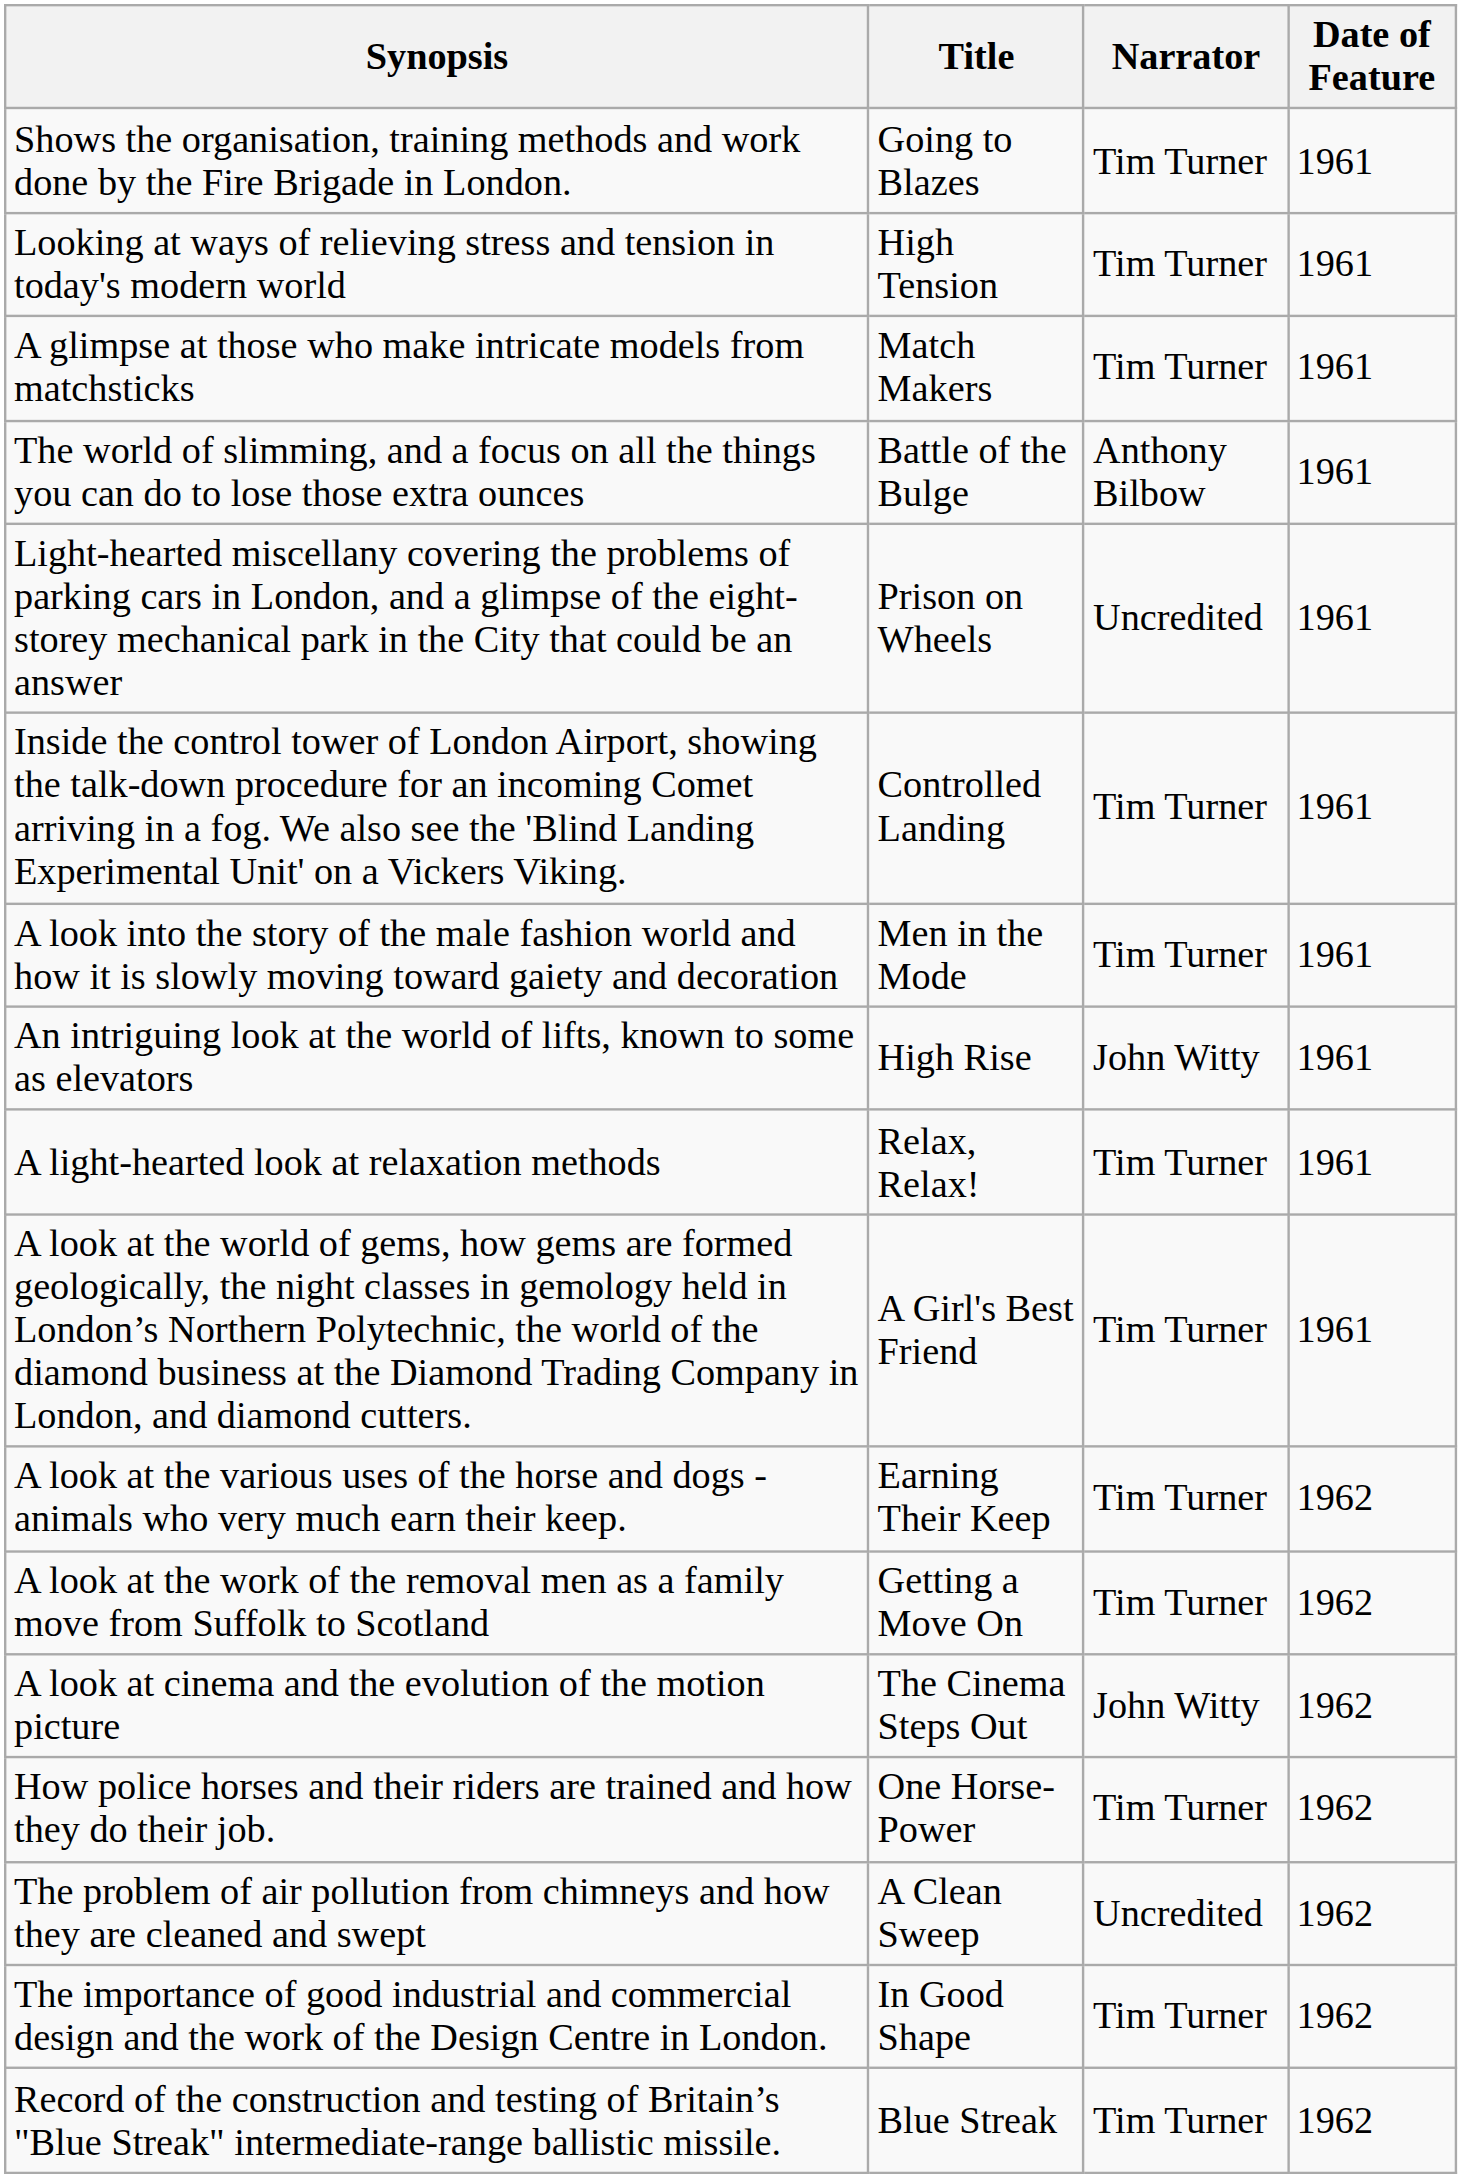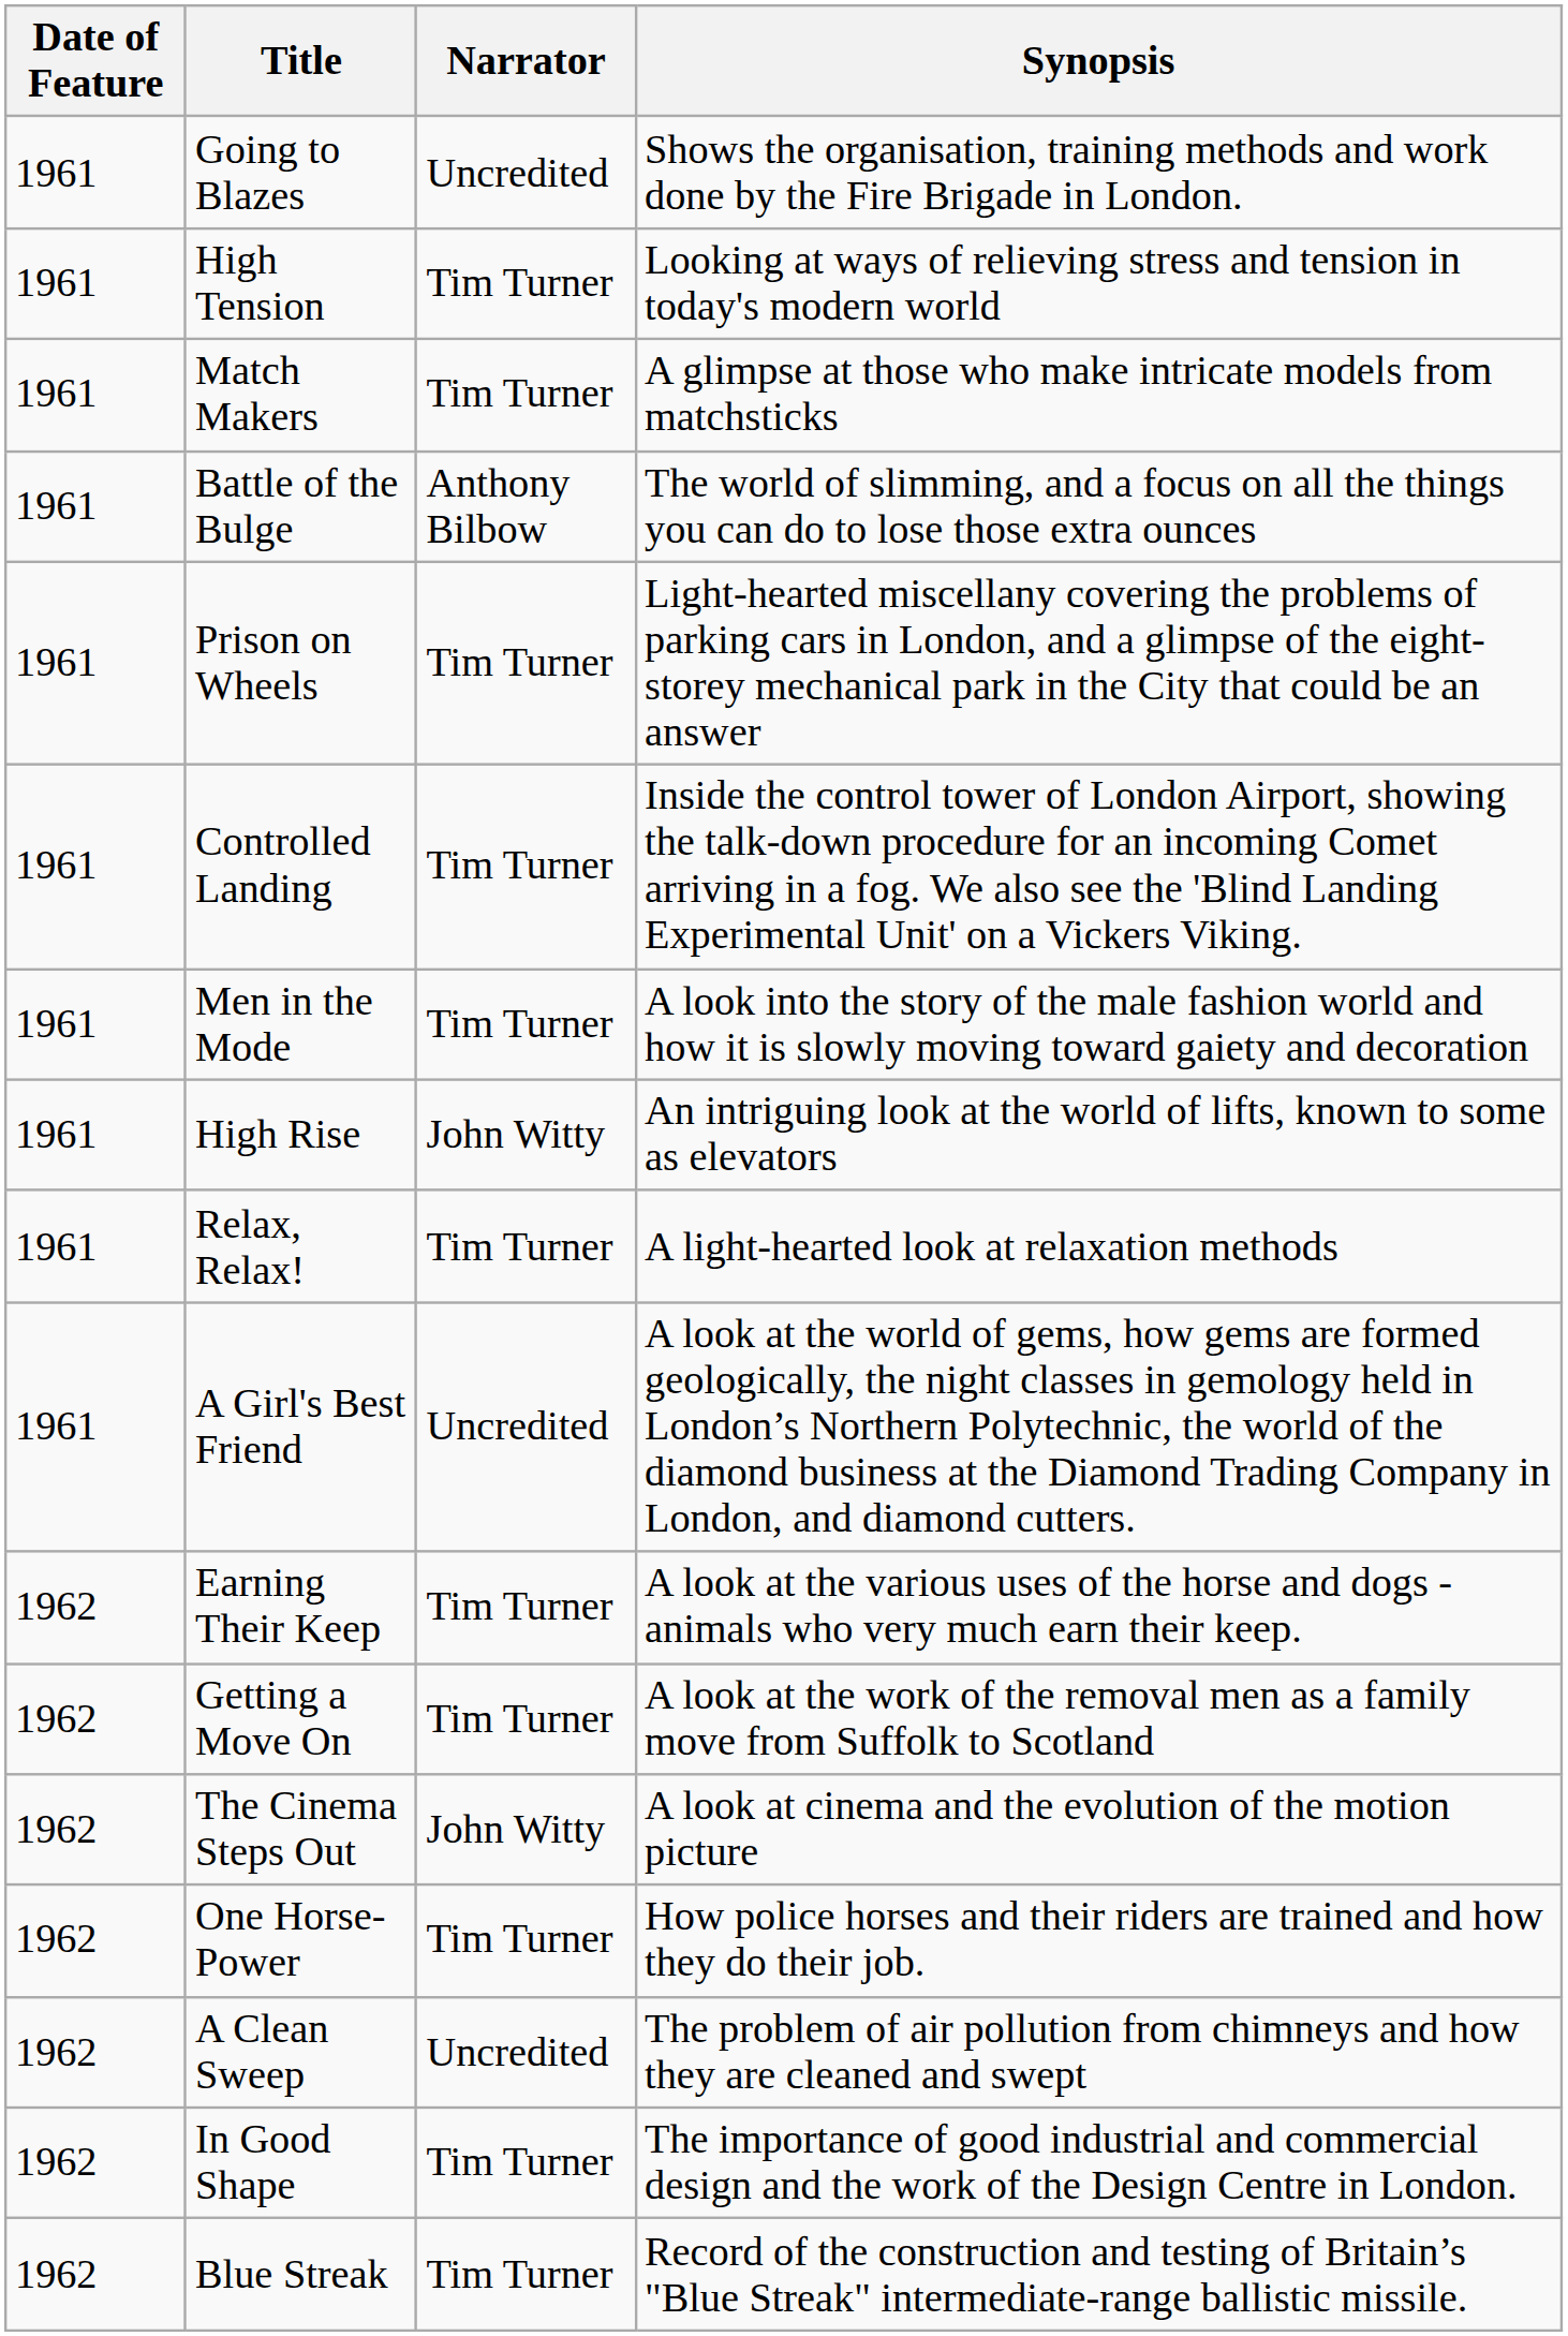 <table class="wikitable">
 <tr>
-<th>Synopsis</th>
+<th>Date of Feature</th>
 <th>Title</th>
 <th>Narrator</th>
-<th>Date of Feature</th>
+<th>Synopsis</th>
 </tr>
 <tr>
+<td>1961</td>
+<td>Going to Blazes</td>
+<td>Uncredited</td>
 <td>Shows the organisation, training methods and work done by the Fire Brigade in London.</td>
-<td>Going to Blazes</td>
-<td>Tim Turner</td>
-<td>1961</td>
 </tr>
 <tr>
-<td>Looking at ways of relieving stress and tension in today's modern world</td>
+<td>1961</td>
 <td>High Tension</td>
 <td>Tim Turner</td>
-<td>1961</td>
+<td>Looking at ways of relieving stress and tension in today's modern world</td>
 </tr>
 <tr>
-<td>A glimpse at those who make intricate models from matchsticks</td>
+<td>1961</td>
 <td>Match Makers</td>
 <td>Tim Turner</td>
-<td>1961</td>
+<td>A glimpse at those who make intricate models from matchsticks</td>
 </tr>
 <tr>
-<td>The world of slimming, and a focus on all the things you can do to lose those extra ounces</td>
+<td>1961</td>
 <td>Battle of the Bulge</td>
 <td>Anthony Bilbow</td>
-<td>1961</td>
+<td>The world of slimming, and a focus on all the things you can do to lose those extra ounces</td>
 </tr>
 <tr>
+<td>1961</td>
+<td>Prison on Wheels</td>
+<td>Tim Turner</td>
 <td>Light-hearted miscellany covering the problems of parking cars in London, and a glimpse of the eight-storey mechanical park in the City that could be an answer</td>
-<td>Prison on Wheels</td>
-<td>Uncredited</td>
-<td>1961</td>
 </tr>
 <tr>
-<td>Inside the control tower of London Airport, showing the talk-down procedure for an incoming Comet arriving in a fog. We also see the 'Blind Landing Experimental Unit' on a Vickers Viking.</td>
+<td>1961</td>
 <td>Controlled Landing</td>
 <td>Tim Turner</td>
-<td>1961</td>
+<td>Inside the control tower of London Airport, showing the talk-down procedure for an incoming Comet arriving in a fog. We also see the 'Blind Landing Experimental Unit' on a Vickers Viking.</td>
 </tr>
 <tr>
-<td>A look into the story of the male fashion world and how it is slowly moving toward gaiety and decoration</td>
+<td>1961</td>
 <td>Men in the Mode</td>
 <td>Tim Turner</td>
-<td>1961</td>
+<td>A look into the story of the male fashion world and how it is slowly moving toward gaiety and decoration</td>
 </tr>
 <tr>
-<td>An intriguing look at the world of lifts, known to some as elevators</td>
+<td>1961</td>
 <td>High Rise</td>
 <td>John Witty</td>
-<td>1961</td>
+<td>An intriguing look at the world of lifts, known to some as elevators</td>
 </tr>
 <tr>
-<td>A light-hearted look at relaxation methods</td>
+<td>1961</td>
 <td>Relax, Relax!</td>
 <td>Tim Turner</td>
-<td>1961</td>
+<td>A light-hearted look at relaxation methods</td>
 </tr>
 <tr>
+<td>1961</td>
+<td>A Girl's Best Friend</td>
+<td>Uncredited</td>
 <td>A look at the world of gems, how gems are formed geologically, the night classes in gemology held in London’s Northern Polytechnic, the world of the diamond business at the Diamond Trading Company in London, and diamond cutters.</td>
-<td>A Girl's Best Friend</td>
-<td>Tim Turner</td>
-<td>1961</td>
 </tr>
 <tr>
-<td>A look at the various uses of the horse and dogs - animals who very much earn their keep.</td>
+<td>1962</td>
 <td>Earning Their Keep</td>
 <td>Tim Turner</td>
-<td>1962</td>
+<td>A look at the various uses of the horse and dogs - animals who very much earn their keep.</td>
 </tr>
 <tr>
-<td>A look at the work of the removal men as a family move from Suffolk to Scotland</td>
+<td>1962</td>
 <td>Getting a Move On</td>
 <td>Tim Turner</td>
-<td>1962</td>
+<td>A look at the work of the removal men as a family move from Suffolk to Scotland</td>
 </tr>
 <tr>
-<td>A look at cinema and the evolution of the motion picture</td>
+<td>1962</td>
 <td>The Cinema Steps Out</td>
 <td>John Witty</td>
-<td>1962</td>
+<td>A look at cinema and the evolution of the motion picture</td>
 </tr>
 <tr>
-<td>How police horses and their riders are trained and how they do their job.</td>
+<td>1962</td>
 <td>One Horse-Power</td>
 <td>Tim Turner</td>
-<td>1962</td>
+<td>How police horses and their riders are trained and how they do their job.</td>
 </tr>
 <tr>
-<td>The problem of air pollution from chimneys and how they are cleaned and swept</td>
+<td>1962</td>
 <td>A Clean Sweep</td>
 <td>Uncredited</td>
-<td>1962</td>
+<td>The problem of air pollution from chimneys and how they are cleaned and swept</td>
 </tr>
 <tr>
-<td>The importance of good industrial and commercial design and the work of the Design Centre in London.</td>
+<td>1962</td>
 <td>In Good Shape</td>
 <td>Tim Turner</td>
-<td>1962</td>
+<td>The importance of good industrial and commercial design and the work of the Design Centre in London.</td>
 </tr>
 <tr>
-<td>Record of the construction and testing of Britain’s "Blue Streak" intermediate-range ballistic missile.</td>
+<td>1962</td>
 <td>Blue Streak</td>
 <td>Tim Turner</td>
-<td>1962</td>
+<td>Record of the construction and testing of Britain’s "Blue Streak" intermediate-range ballistic missile.</td>
 </tr>
 </table>
